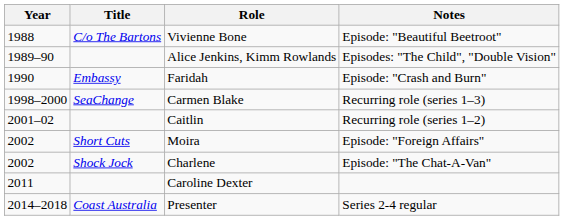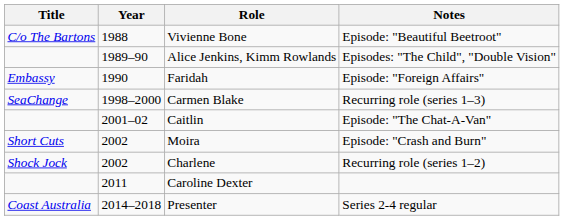 <table class="wikitable sortable">
 <tr>
+<th>Title</th>
 <th>Year</th>
-<th>Title</th>
 <th>Role</th>
 <th class="unsortable">Notes</th>
 </tr>
 <tr>
+<td><em><a href='#'>C/o The Bartons</a></em></td>
 <td>1988</td>
-<td><em><a href='#'>C/o The Bartons</a></em></td>
 <td>Vivienne Bone</td>
 <td>Episode: "Beautiful Beetroot"</td>
 </tr>
 <tr>
+<td><em></em></td>
 <td>1989–90</td>
-<td><em></em></td>
 <td>Alice Jenkins, Kimm Rowlands</td>
 <td>Episodes: "The Child", "Double Vision"</td>
 </tr>
 <tr>
+<td><em><a href='#'>Embassy</a></em></td>
 <td>1990</td>
-<td><em><a href='#'>Embassy</a></em></td>
 <td>Faridah</td>
-<td>Episode: "Crash and Burn"</td>
+<td>Episode: "Foreign Affairs"</td>
 </tr>
 <tr>
+<td><em><a href='#'>SeaChange</a></em></td>
 <td>1998–2000</td>
-<td><em><a href='#'>SeaChange</a></em></td>
 <td>Carmen Blake</td>
 <td>Recurring role (series 1–3)</td>
 </tr>
 <tr>
+<td><em></em></td>
 <td>2001–02</td>
-<td><em></em></td>
 <td>Caitlin</td>
+<td>Episode: "The Chat-A-Van"</td>
+</tr>
+<tr>
+<td><em><a href='#'>Short Cuts</a></em></td>
+<td>2002</td>
+<td>Moira</td>
+<td>Episode: "Crash and Burn"</td>
+</tr>
+<tr>
+<td><em><a href='#'>Shock Jock</a></em></td>
+<td>2002</td>
+<td>Charlene</td>
 <td>Recurring role (series 1–2)</td>
 </tr>
 <tr>
-<td>2002</td>
-<td><em><a href='#'>Short Cuts</a></em></td>
-<td>Moira</td>
-<td>Episode: "Foreign Affairs"</td>
-</tr>
-<tr>
-<td>2002</td>
-<td><em><a href='#'>Shock Jock</a></em></td>
-<td>Charlene</td>
-<td>Episode: "The Chat-A-Van"</td>
-</tr>
-<tr>
+<td><em></em></td>
 <td>2011</td>
-<td><em></em></td>
 <td>Caroline Dexter</td>
 <td></td>
 </tr>
 <tr>
+<td><em><a href='#'>Coast Australia</a></em></td>
 <td>2014–2018</td>
-<td><em><a href='#'>Coast Australia</a></em></td>
 <td>Presenter</td>
 <td>Series 2-4 regular</td>
 </tr>
 </table>
